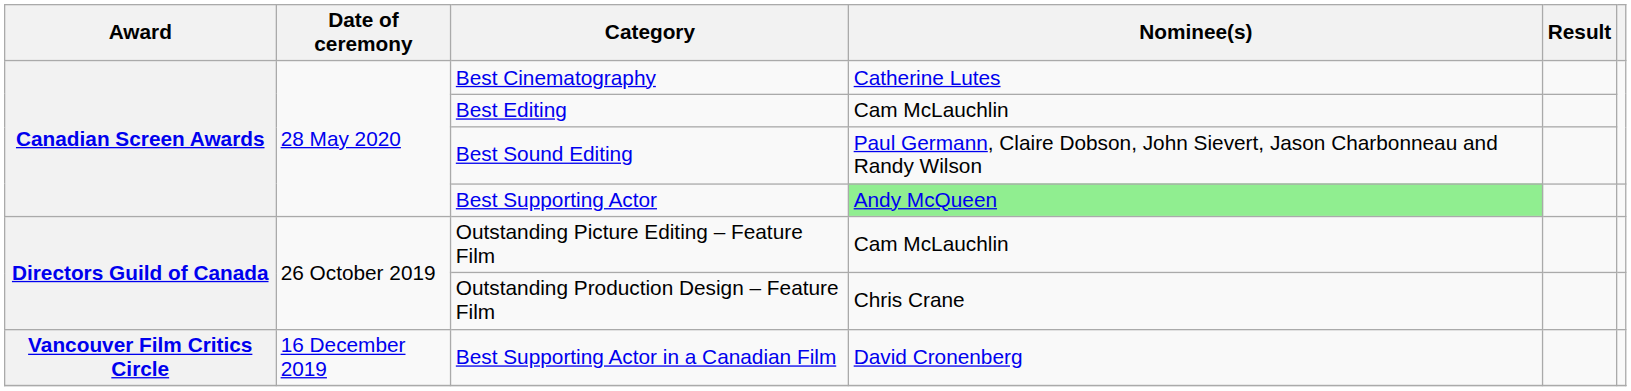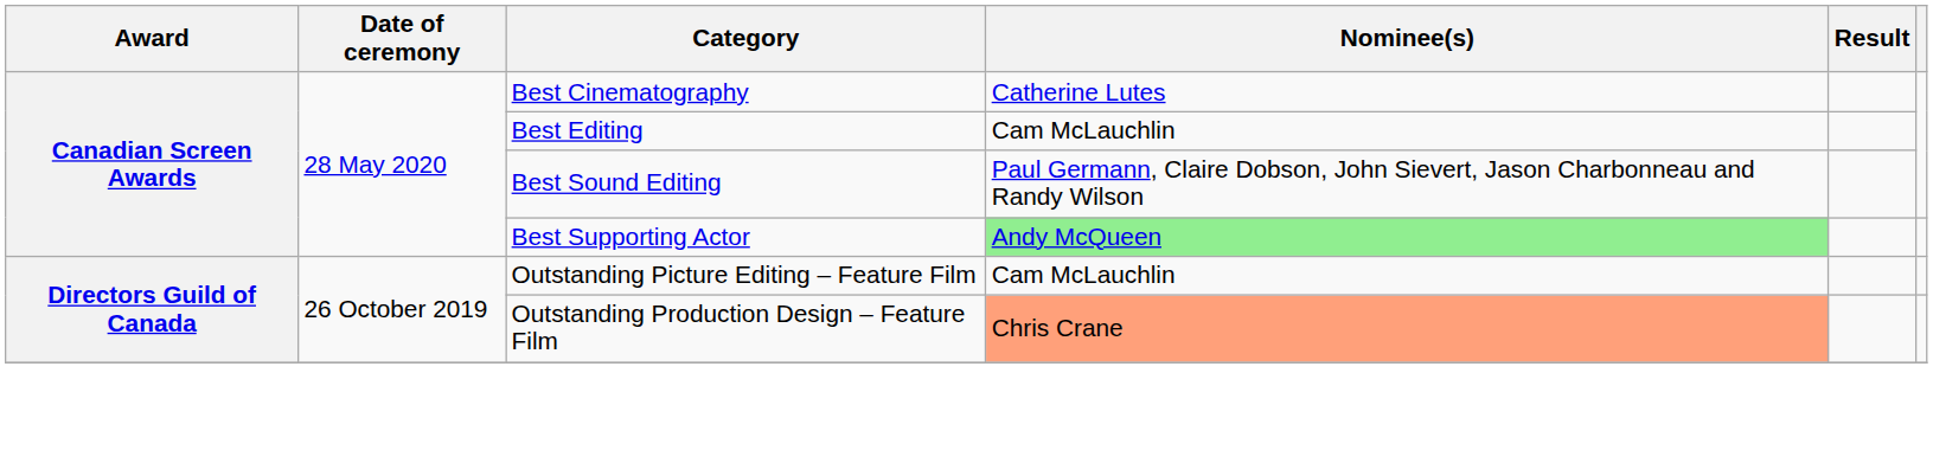 <table class="wikitable plainrowheaders sortable">
 <tr>
 <th scope="col">Award</th>
 <th scope="col">Date of ceremony</th>
 <th scope="col">Category</th>
 <th scope="col">Nominee(s)</th>
 <th scope="col">Result</th>
 <th scope="col" class="unsortable"></th>
 </tr>
 <tr>
 <th scope="row" rowspan="4"><a href='#'>Canadian Screen Awards</a></th>
 <td rowspan="4"><a href='#'>28 May 2020</a></td>
 <td><a href='#'>Best Cinematography</a></td>
 <td data-sort-value="Lutes, Catherine"><a href='#'>Catherine Lutes</a></td>
 <td></td>
 <td rowspan="3"></td>
 </tr>
 <tr>
 <td><a href='#'>Best Editing</a></td>
 <td data-sort-value="McLauchlin, Cam">Cam McLauchlin</td>
 <td></td>
 </tr>
 <tr>
 <td><a href='#'>Best Sound Editing</a></td>
 <td data-sort-value="Germann, Paul"><a href='#'>Paul Germann</a>, Claire Dobson, John Sievert, Jason Charbonneau and Randy Wilson</td>
 <td></td>
 </tr>
 <tr>
 <td><a href='#'>Best Supporting Actor</a></td>
 <td data-sort-value="McQueen, Andy" style="background: lightgreen;"><a href='#'>Andy McQueen</a></td>
 <td></td>
 <td></td>
 </tr>
 <tr>
 <th scope="row" rowspan="2"><a href='#'>Directors Guild of Canada</a></th>
 <td rowspan="2">26 October 2019</td>
 <td>Outstanding Picture Editing – Feature Film</td>
 <td data-sort-value="McLauchlin, Cam">Cam McLauchlin</td>
 <td></td>
 <td></td>
 </tr>
 <tr>
 <td>Outstanding Production Design – Feature Film</td>
-<td data-sort-value="Crane, Chris">Chris Crane</td>
-<td></td>
-<td></td>
-</tr>
-<tr>
-<th scope="row"><a href='#'>Vancouver Film Critics Circle</a></th>
-<td><a href='#'>16 December 2019</a></td>
-<td><a href='#'>Best Supporting Actor in a Canadian Film</a></td>
-<td data-sort-value="Cronenberg, David"><a href='#'>David Cronenberg</a></td>
+<td data-sort-value="Crane, Chris" style="background: lightsalmon;">Chris Crane</td>
 <td></td>
 <td></td>
 </tr>
 <tr>
 </tr>
 </table>
